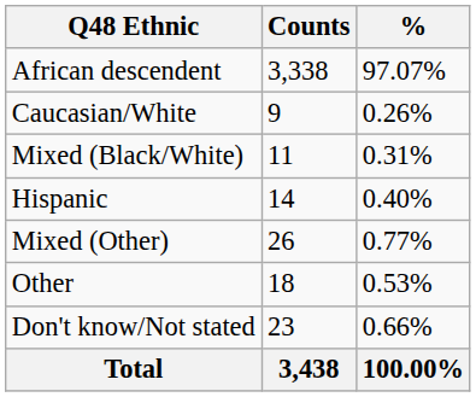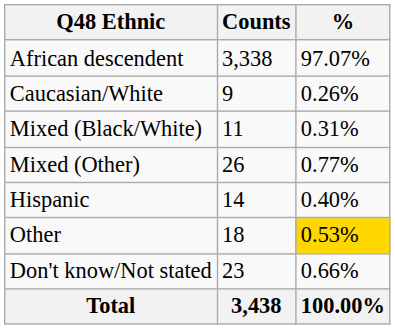 <table class="wikitable sortable">
 <tr>
 <th>Q48 Ethnic</th>
 <th>Counts</th>
 <th>%</th>
 </tr>
 <tr>
 <td>African descendent</td>
 <td>3,338</td>
 <td>97.07%</td>
 </tr>
 <tr>
 <td>Caucasian/White</td>
 <td>9</td>
 <td>0.26%</td>
 </tr>
 <tr>
 <td>Mixed (Black/White)</td>
 <td>11</td>
 <td>0.31%</td>
 </tr>
 <tr>
+<td>Mixed (Other)</td>
+<td>26</td>
+<td>0.77%</td>
+</tr>
+<tr>
 <td>Hispanic</td>
 <td>14</td>
 <td>0.40%</td>
 </tr>
 <tr>
-<td>Mixed (Other)</td>
-<td>26</td>
-<td>0.77%</td>
-</tr>
-<tr>
 <td>Other</td>
 <td>18</td>
-<td>0.53%</td>
+<td style="background: gold;">0.53%</td>
 </tr>
 <tr>
 <td>Don't know/Not stated</td>
 <td>23</td>
 <td>0.66%</td>
 </tr>
 <tr>
 <th>Total</th>
 <th>3,438</th>
 <th>100.00%</th>
 </tr>
 </table>
